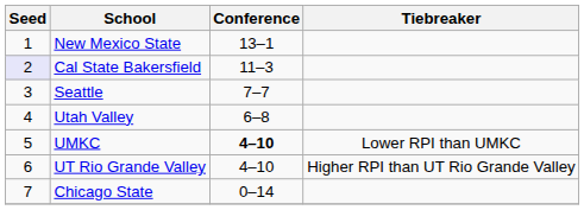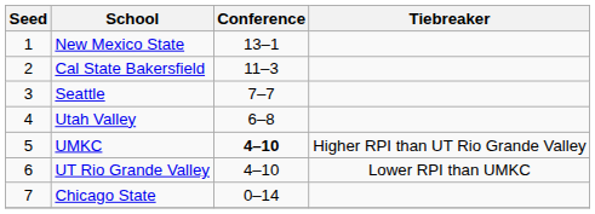 <table class="wikitable" style="white-space:nowrap; font-size:90%;text-align:center">
 <tr>
 <th>Seed</th>
 <th>School</th>
 <th>Conference</th>
 <th>Tiebreaker</th>
 </tr>
 <tr>
 <td>1</td>
 <td align=left><a href='#'>New Mexico State</a></td>
 <td>13–1</td>
 <td></td>
 </tr>
 <tr>
-<td style="background: lavender;">2</td>
+<td>2</td>
 <td align=left><a href='#'>Cal State Bakersfield</a></td>
 <td>11–3</td>
 <td></td>
 </tr>
 <tr>
 <td>3</td>
 <td align=left><a href='#'>Seattle</a></td>
 <td>7–7</td>
 <td></td>
 </tr>
 <tr>
 <td>4</td>
 <td align=left><a href='#'>Utah Valley</a></td>
 <td>6–8</td>
 <td></td>
 </tr>
 <tr>
 <td>5</td>
 <td align=left><a href='#'>UMKC</a></td>
 <td><strong>4–10</strong></td>
-<td>Lower RPI than UMKC</td>
+<td>Higher RPI than UT Rio Grande Valley</td>
 </tr>
 <tr>
 <td>6</td>
 <td align=left><a href='#'>UT Rio Grande Valley</a></td>
 <td>4–10</td>
-<td>Higher RPI than UT Rio Grande Valley</td>
+<td>Lower RPI than UMKC</td>
 </tr>
 <tr>
 <td>7</td>
 <td align=left><a href='#'>Chicago State</a></td>
 <td>0–14</td>
 <td></td>
 </tr>
 <tr>
 </tr>
 </table>
